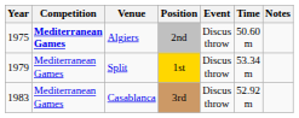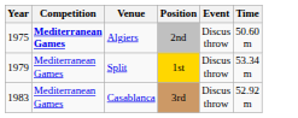 <table class="wikitable" width=55% style="font-size:90%; text-align:center;">
 <tr>
 <th>Year</th>
 <th>Competition</th>
 <th>Venue</th>
 <th>Position</th>
 <th>Event</th>
 <th>Time</th>
-<th>Notes</th>
 </tr>
 <tr>
 <td rowspan=1>1975</td>
 <td rowspan=1 align=left><strong><a href='#'>Mediterranean Games</a></strong></td>
 <td rowspan=1 align=left> <a href='#'>Algiers</a></td>
 <td bgcolor=silver>2nd</td>
 <td>Discus throw</td>
 <td>50.60 m</td>
-<td></td>
 </tr>
 <tr>
 <td rowspan=1>1979</td>
 <td rowspan=1 align=left><a href='#'>Mediterranean Games</a></td>
 <td rowspan=1 align=left> <a href='#'>Split</a></td>
 <td bgcolor=gold>1st</td>
 <td>Discus throw</td>
 <td>53.34 m</td>
-<td></td>
 </tr>
 <tr>
 <td rowspan=1>1983</td>
 <td rowspan=1 align=left><a href='#'>Mediterranean Games</a></td>
 <td rowspan=1 align=left> <a href='#'>Casablanca</a></td>
 <td bgcolor=cc9966>3rd</td>
 <td>Discus throw</td>
 <td>52.92 m</td>
-<td></td>
 </tr>
 </table>
